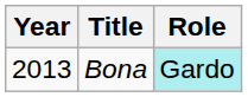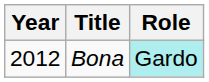 <table class="wikitable">
 <tr>
 <th>Year</th>
 <th>Title</th>
 <th>Role</th>
 </tr>
 <tr>
-<td>2013</td>
+<td>2012</td>
 <td><em>Bona</em></td>
 <td style="background: paleturquoise;">Gardo</td>
 </tr>
 </table>
